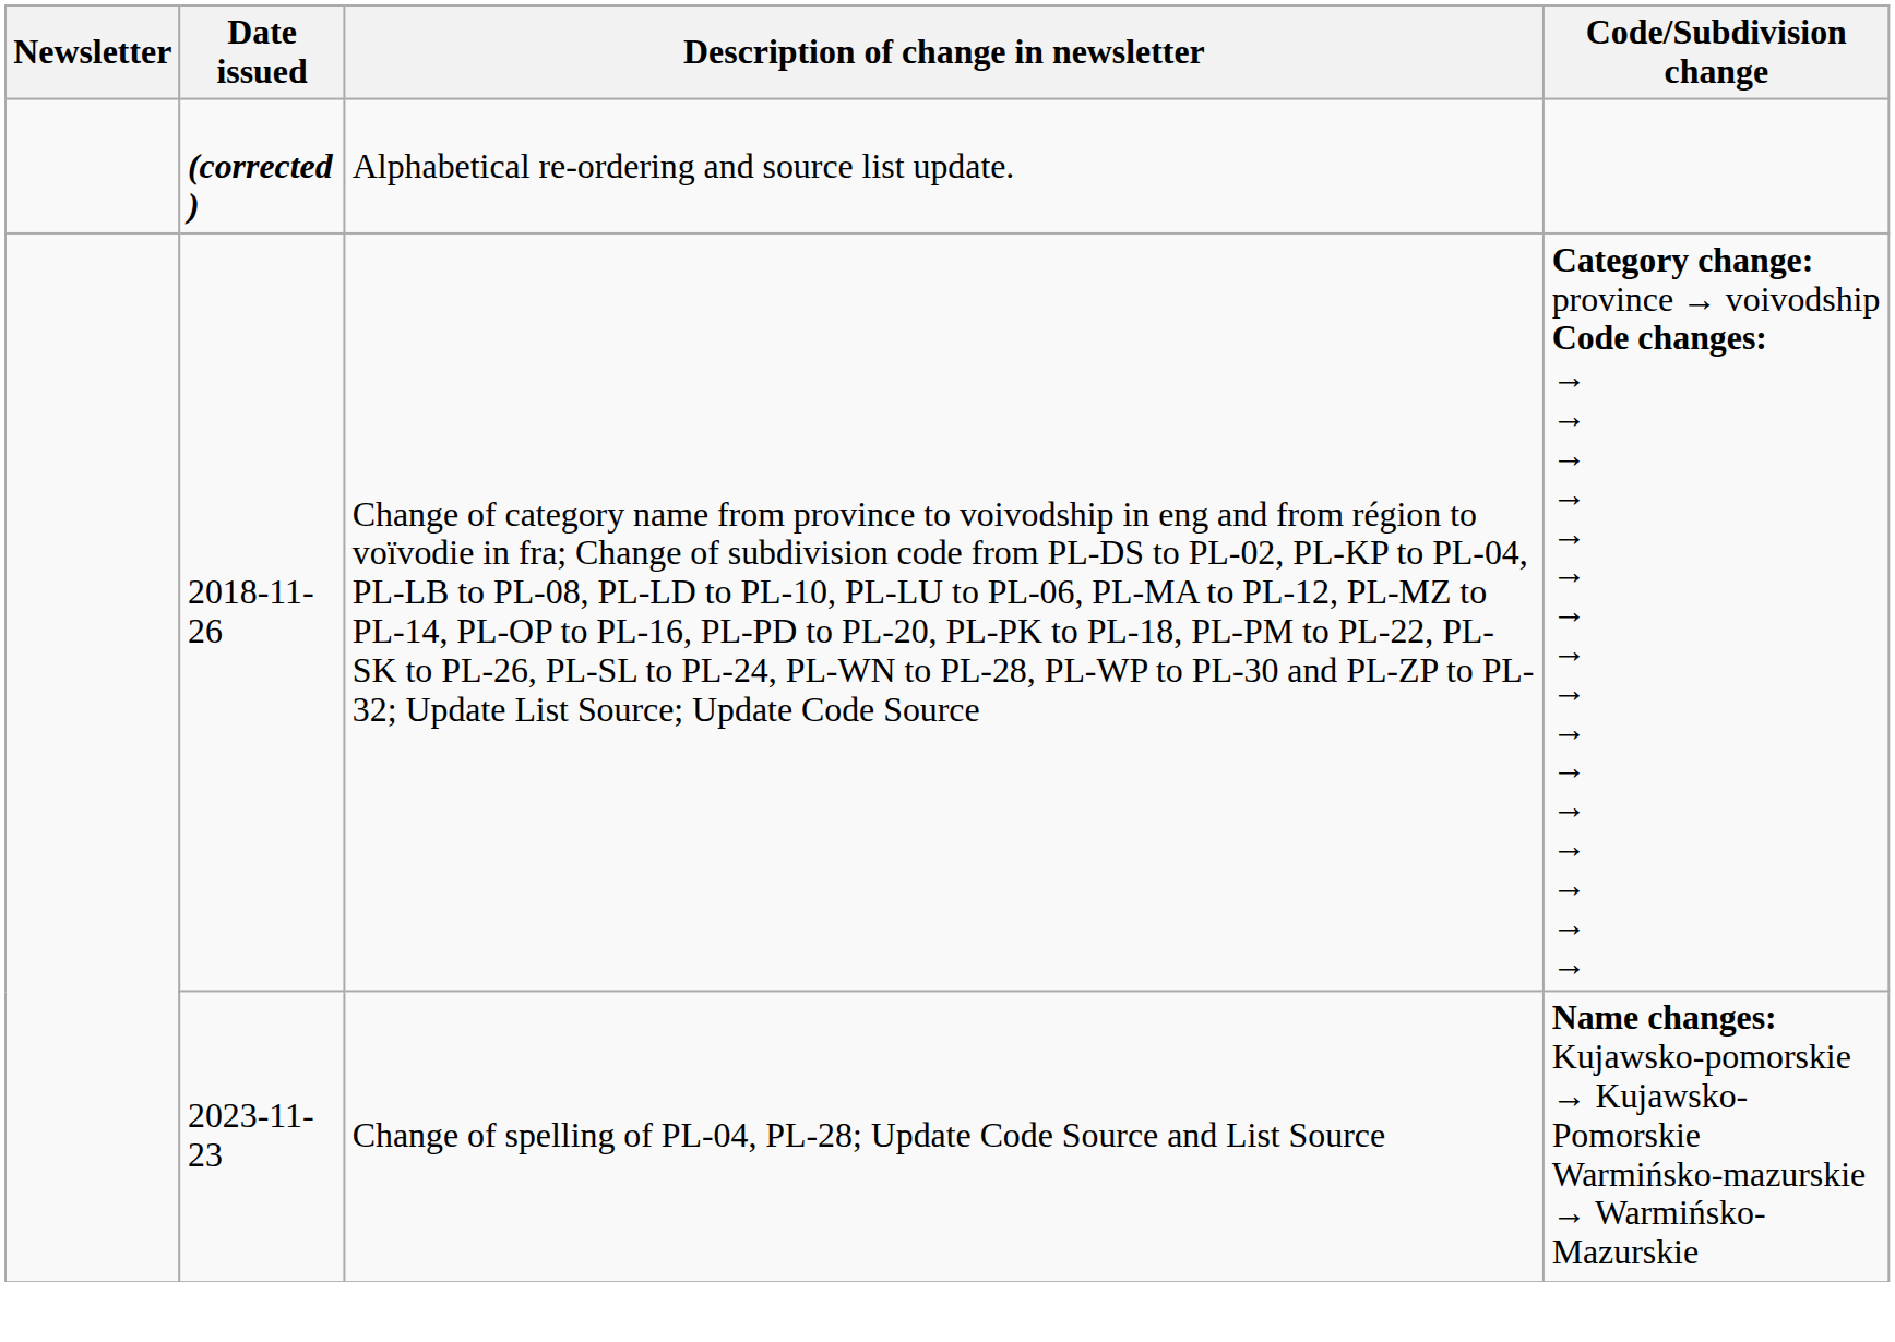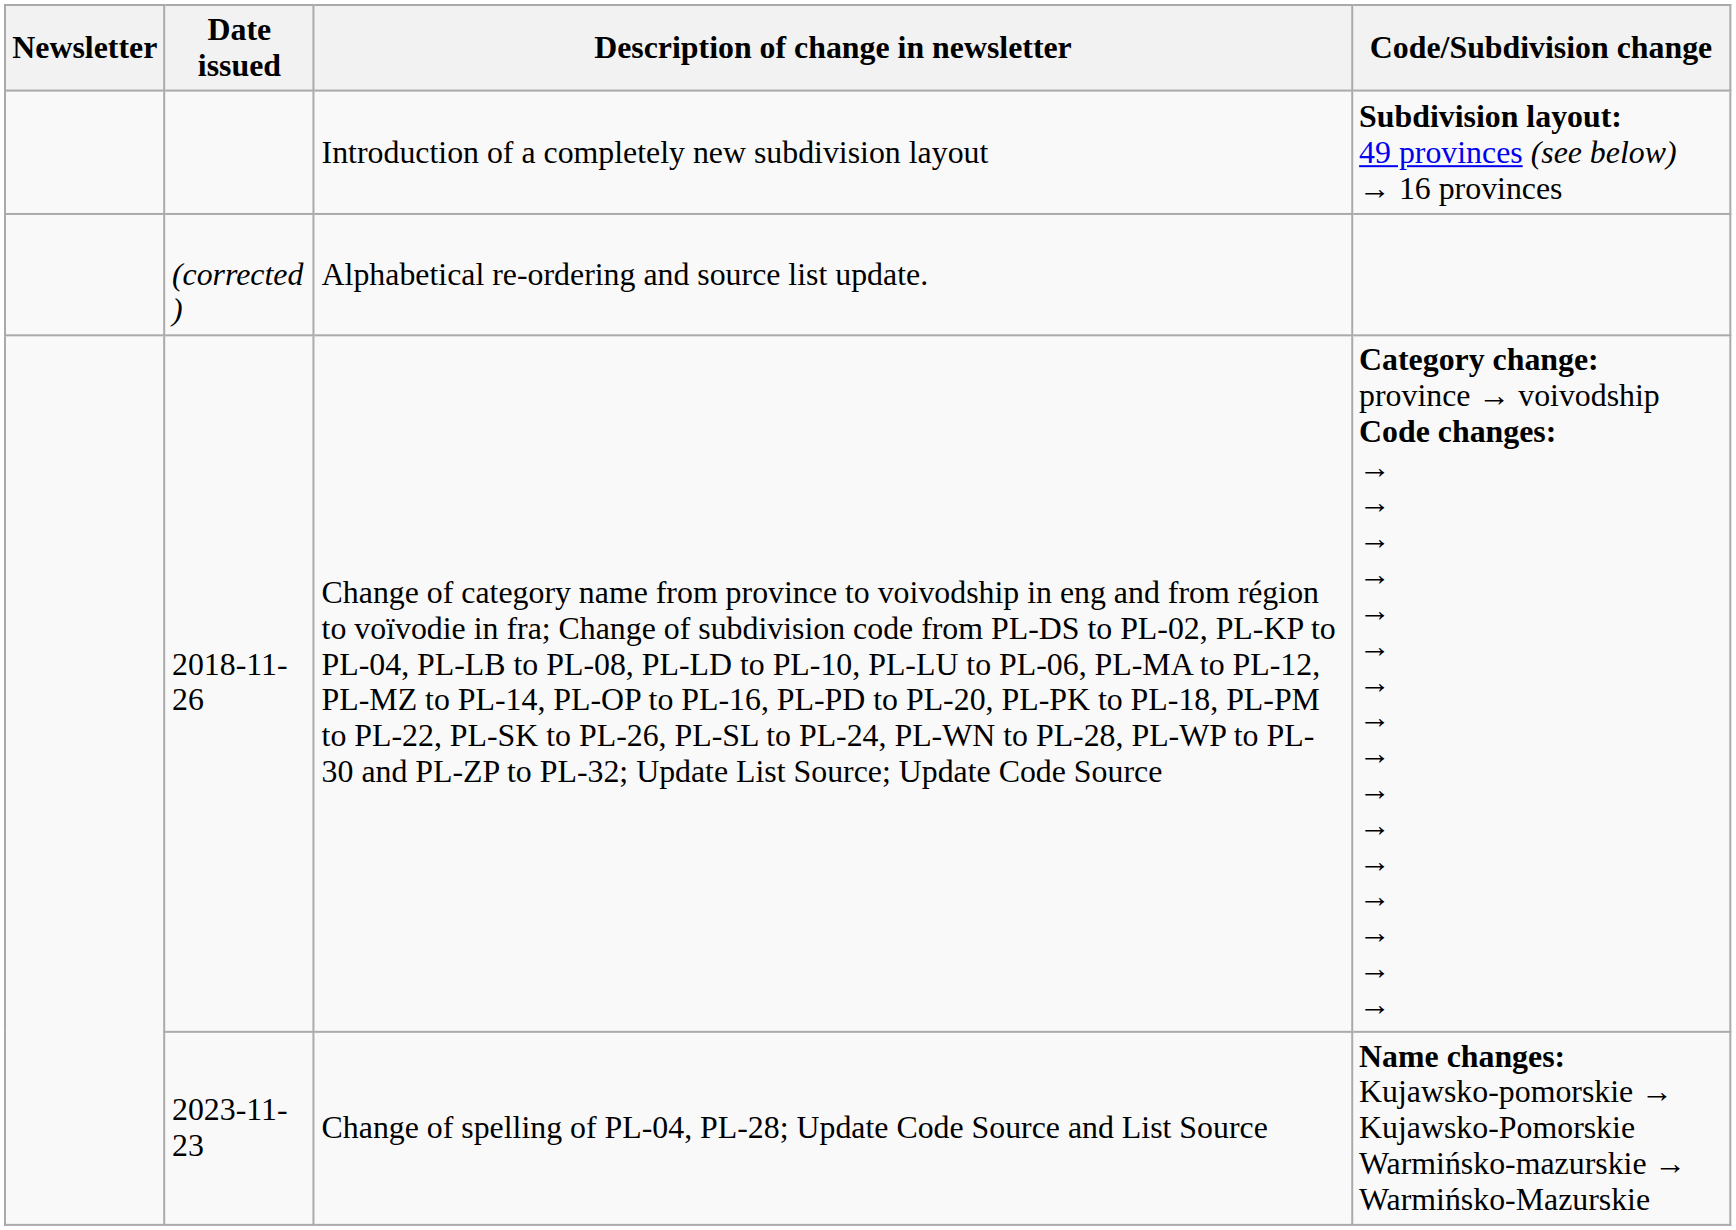 <table class="wikitable">
 <tr>
 <th>Newsletter</th>
 <th>Date issued</th>
 <th>Description of change in newsletter</th>
 <th>Code/Subdivision change</th>
 </tr>
 <tr>
+<td id="I-1"></td>
+<td></td>
+<td>Introduction of a completely new subdivision layout</td>
+<td style=white-space:nowrap><strong>Subdivision layout:</strong><br> <a href='#'>49 provinces</a> <em>(see below)</em><br> → 16 provinces</td>
+</tr>
+<tr>
 <td id="II-3"></td>
-<td><strong><br> <em>(corrected<br> )</em></strong></td>
+<td><br> <em>(corrected<br> )</em></td>
 <td>Alphabetical re-ordering and source list update.</td>
 <td></td>
 </tr>
 <tr>
 <td rowspan="2"></td>
 <td>2018-11-26</td>
 <td>Change of category name from province to voivodship in eng and from région to voïvodie in fra; Change of subdivision code from PL-DS to PL-02, PL-KP to PL-04, PL-LB to PL-08, PL-LD to PL-10, PL-LU to PL-06, PL-MA to PL-12, PL-MZ to PL-14, PL-OP to PL-16, PL-PD to PL-20, PL-PK to PL-18, PL-PM to PL-22, PL-SK to PL-26, PL-SL to PL-24, PL-WN to PL-28, PL-WP to PL-30 and PL-ZP to PL-32; Update List Source; Update Code Source</td>
 <td><strong>Category change:</strong><br>province  → voivodship<br><strong>Code changes:</strong><br> → <br> → <br> → <br> → <br> → <br> → <br> → <br> → <br> → <br> → <br> → <br> → <br> → <br> → <br> → <br> → </td>
 </tr>
 <tr>
 <td>2023-11-23</td>
 <td>Change of spelling of PL-04, PL-28; Update Code Source and List Source</td>
 <td><strong>Name changes:</strong><br> Kujawsko-pomorskie → Kujawsko-Pomorskie<br> Warmińsko-mazurskie → Warmińsko-Mazurskie</td>
 </tr>
 </table>
